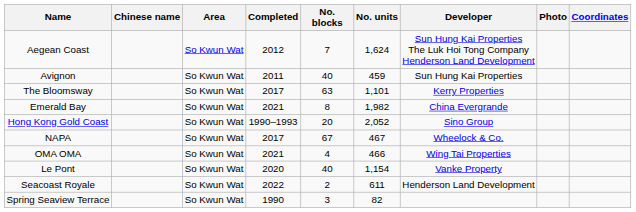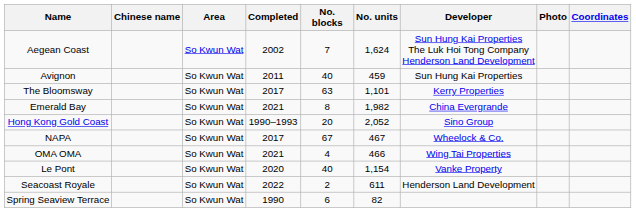 <table class="wikitable sortable" style="text-align:center">
 <tr>
 <th>Name</th>
 <th>Chinese name</th>
 <th>Area</th>
 <th>Completed</th>
 <th style="width:80px;">No. blocks</th>
 <th>No. units</th>
 <th>Developer</th>
 <th>Photo</th>
 <th><a href='#'>Coordinates</a></th>
 </tr>
 <tr>
 <td>Aegean Coast</td>
 <td></td>
 <td><a href='#'>So Kwun Wat</a></td>
-<td>2012</td>
+<td>2002</td>
 <td>7</td>
 <td>1,624</td>
 <td><a href='#'>Sun Hung Kai Properties</a><br>The Luk Hoi Tong Company<br><a href='#'>Henderson Land Development</a></td>
 <td></td>
 <td></td>
 </tr>
 <tr>
 <td>Avignon</td>
 <td></td>
 <td>So Kwun Wat</td>
 <td>2011</td>
 <td>40</td>
 <td>459</td>
 <td>Sun Hung Kai Properties</td>
 <td></td>
 <td></td>
 </tr>
 <tr>
 <td>The Bloomsway</td>
 <td></td>
 <td>So Kwun Wat</td>
 <td>2017</td>
 <td>63</td>
 <td>1,101</td>
 <td><a href='#'>Kerry Properties</a></td>
 <td></td>
 <td></td>
 </tr>
 <tr>
 <td>Emerald Bay</td>
 <td></td>
 <td>So Kwun Wat</td>
 <td>2021</td>
 <td>8</td>
 <td>1,982</td>
 <td><a href='#'>China Evergrande</a></td>
 <td></td>
 <td></td>
 </tr>
 <tr>
 <td><a href='#'>Hong Kong Gold Coast</a></td>
 <td></td>
 <td>So Kwun Wat</td>
 <td>1990–1993</td>
 <td>20</td>
 <td>2,052</td>
 <td><a href='#'>Sino Group</a></td>
 <td></td>
 <td></td>
 </tr>
 <tr>
 <td>NAPA</td>
 <td></td>
 <td>So Kwun Wat</td>
 <td>2017</td>
 <td>67</td>
 <td>467</td>
 <td><a href='#'>Wheelock & Co.</a></td>
 <td></td>
 <td></td>
 </tr>
 <tr>
 <td>OMA OMA</td>
 <td></td>
 <td>So Kwun Wat</td>
 <td>2021</td>
 <td>4</td>
 <td>466</td>
 <td><a href='#'>Wing Tai Properties</a></td>
 <td></td>
 <td></td>
 </tr>
 <tr>
 <td>Le Pont</td>
 <td></td>
 <td>So Kwun Wat</td>
 <td>2020</td>
 <td>40</td>
 <td>1,154</td>
 <td><a href='#'>Vanke Property</a></td>
 <td></td>
 <td></td>
 </tr>
 <tr>
 <td>Seacoast Royale</td>
 <td></td>
 <td>So Kwun Wat</td>
 <td>2022</td>
 <td>2</td>
 <td>611</td>
 <td>Henderson Land Development</td>
 <td></td>
 <td></td>
 </tr>
 <tr>
 <td>Spring Seaview Terrace</td>
 <td></td>
 <td>So Kwun Wat</td>
 <td>1990</td>
-<td>3</td>
+<td>6</td>
 <td>82</td>
 <td></td>
 <td></td>
 <td></td>
 </tr>
 </table>
